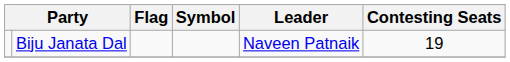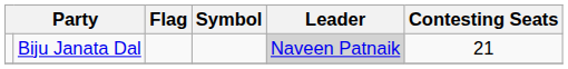 <table class="wikitable" style="text-align:center">
 <tr>
 <th colspan="2">Party</th>
 <th>Flag</th>
 <th>Symbol</th>
 <th>Leader</th>
 <th>Contesting Seats</th>
 </tr>
 <tr>
 <td></td>
 <td><a href='#'>Biju Janata Dal</a></td>
 <td></td>
 <td></td>
-<td><a href='#'>Naveen Patnaik</a></td>
-<td>19</td>
+<td style="background: lightgrey;"><a href='#'>Naveen Patnaik</a></td>
+<td>21</td>
 </tr>
 <tr>
 </tr>
 </table>
